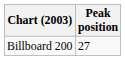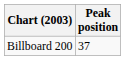 <table class="wikitable">
 <tr>
 <th>Chart (2003)</th>
 <th>Peak<br>position</th>
 </tr>
 <tr>
 <td>Billboard 200</td>
-<td>27</td>
+<td>37</td>
 </tr>
 </table>
